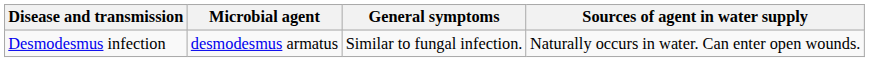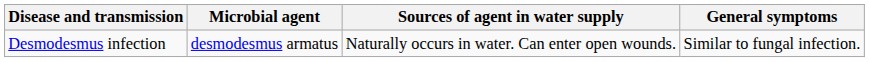 <table class="wikitable">
 <tr>
 <th>Disease and transmission</th>
 <th>Microbial agent</th>
+<th>Sources of agent in water supply</th>
 <th>General symptoms</th>
-<th>Sources of agent in water supply</th>
 </tr>
 <tr>
 <td><a href='#'>Desmodesmus</a> infection</td>
 <td><a href='#'>desmodesmus</a> armatus</td>
+<td>Naturally occurs in water. Can enter open wounds.</td>
 <td>Similar to fungal infection.</td>
-<td>Naturally occurs in water. Can enter open wounds.</td>
 </tr>
 </table>
